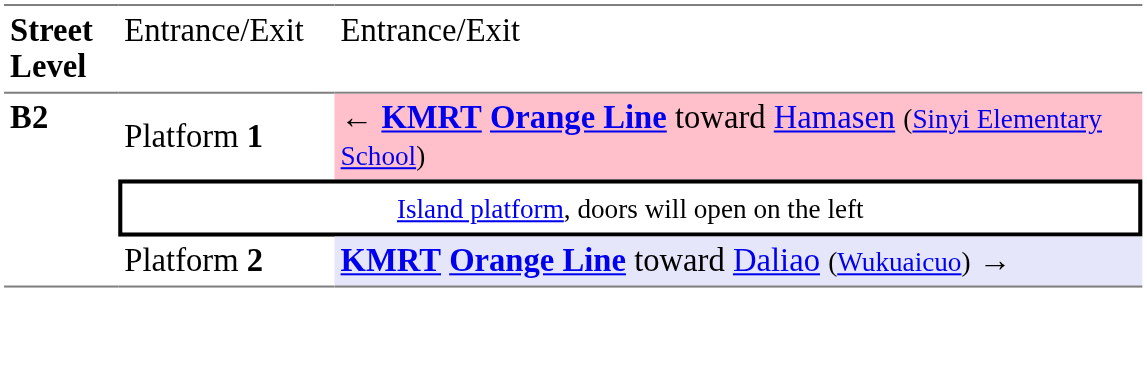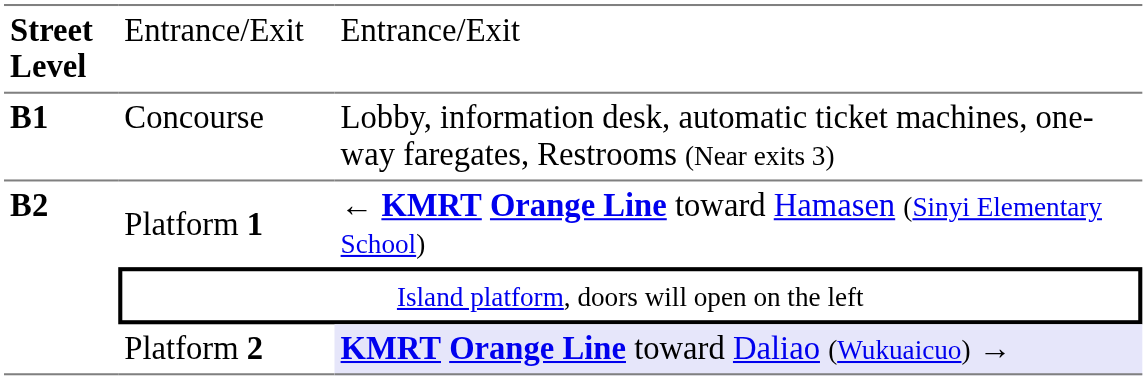 <table table border=0 cellspacing=0 cellpadding=3>
 <tr>
 <td style="border-bottom:solid 1px gray;border-top:solid 1px gray;" width=50 valign=top><strong>Street Level</strong></td>
 <td style="border-top:solid 1px gray;border-bottom:solid 1px gray;" width=100 valign=top>Entrance/Exit</td>
 <td style="border-top:solid 1px gray;border-bottom:solid 1px gray;" width=390 valign=top>Entrance/Exit</td>
 </tr>
 <tr>
+<td style="border-bottom:solid 1px gray;" valign=top><strong>B1</strong></td>
+<td style="border-bottom:solid 1px gray;" valign=top>Concourse</td>
+<td style="border-bottom:solid 1px gray;" width=390>Lobby, information desk, automatic ticket machines, one-way faregates, Restrooms <small>(Near exits 3)</small></td>
+</tr>
+<tr>
 <td style="border-bottom:solid 1px gray;" rowspan=3 valign=top><strong>B2</strong></td>
 <td>Platform <span><strong>1</strong></span></td>
-<td style="background: pink;">← <a href='#'><span><strong>KMRT</strong></span></a> <a href='#'><span><strong>Orange Line</strong></span></a> toward <a href='#'>Hamasen</a> <small>(<a href='#'>Sinyi Elementary School</a>)</small></td>
+<td>← <a href='#'><span><strong>KMRT</strong></span></a> <a href='#'><span><strong>Orange Line</strong></span></a> toward <a href='#'>Hamasen</a> <small>(<a href='#'>Sinyi Elementary School</a>)</small></td>
 </tr>
 <tr>
 <td style="border-top:solid 2px black;border-right:solid 2px black;border-left:solid 2px black;border-bottom:solid 2px black;text-align:center;" colspan=2><small><a href='#'>Island platform</a>, doors will open on the left</small></td>
 </tr>
 <tr>
 <td style="border-bottom:solid 1px gray;">Platform <span><strong>2</strong></span></td>
 <td style="background: lavender; border-bottom:solid 1px gray;"> <a href='#'><span><strong>KMRT</strong></span></a> <a href='#'><span><strong>Orange Line</strong></span></a> toward <a href='#'>Daliao</a> <small>(<a href='#'>Wukuaicuo</a>)</small> →</td>
 </tr>
 </table>
